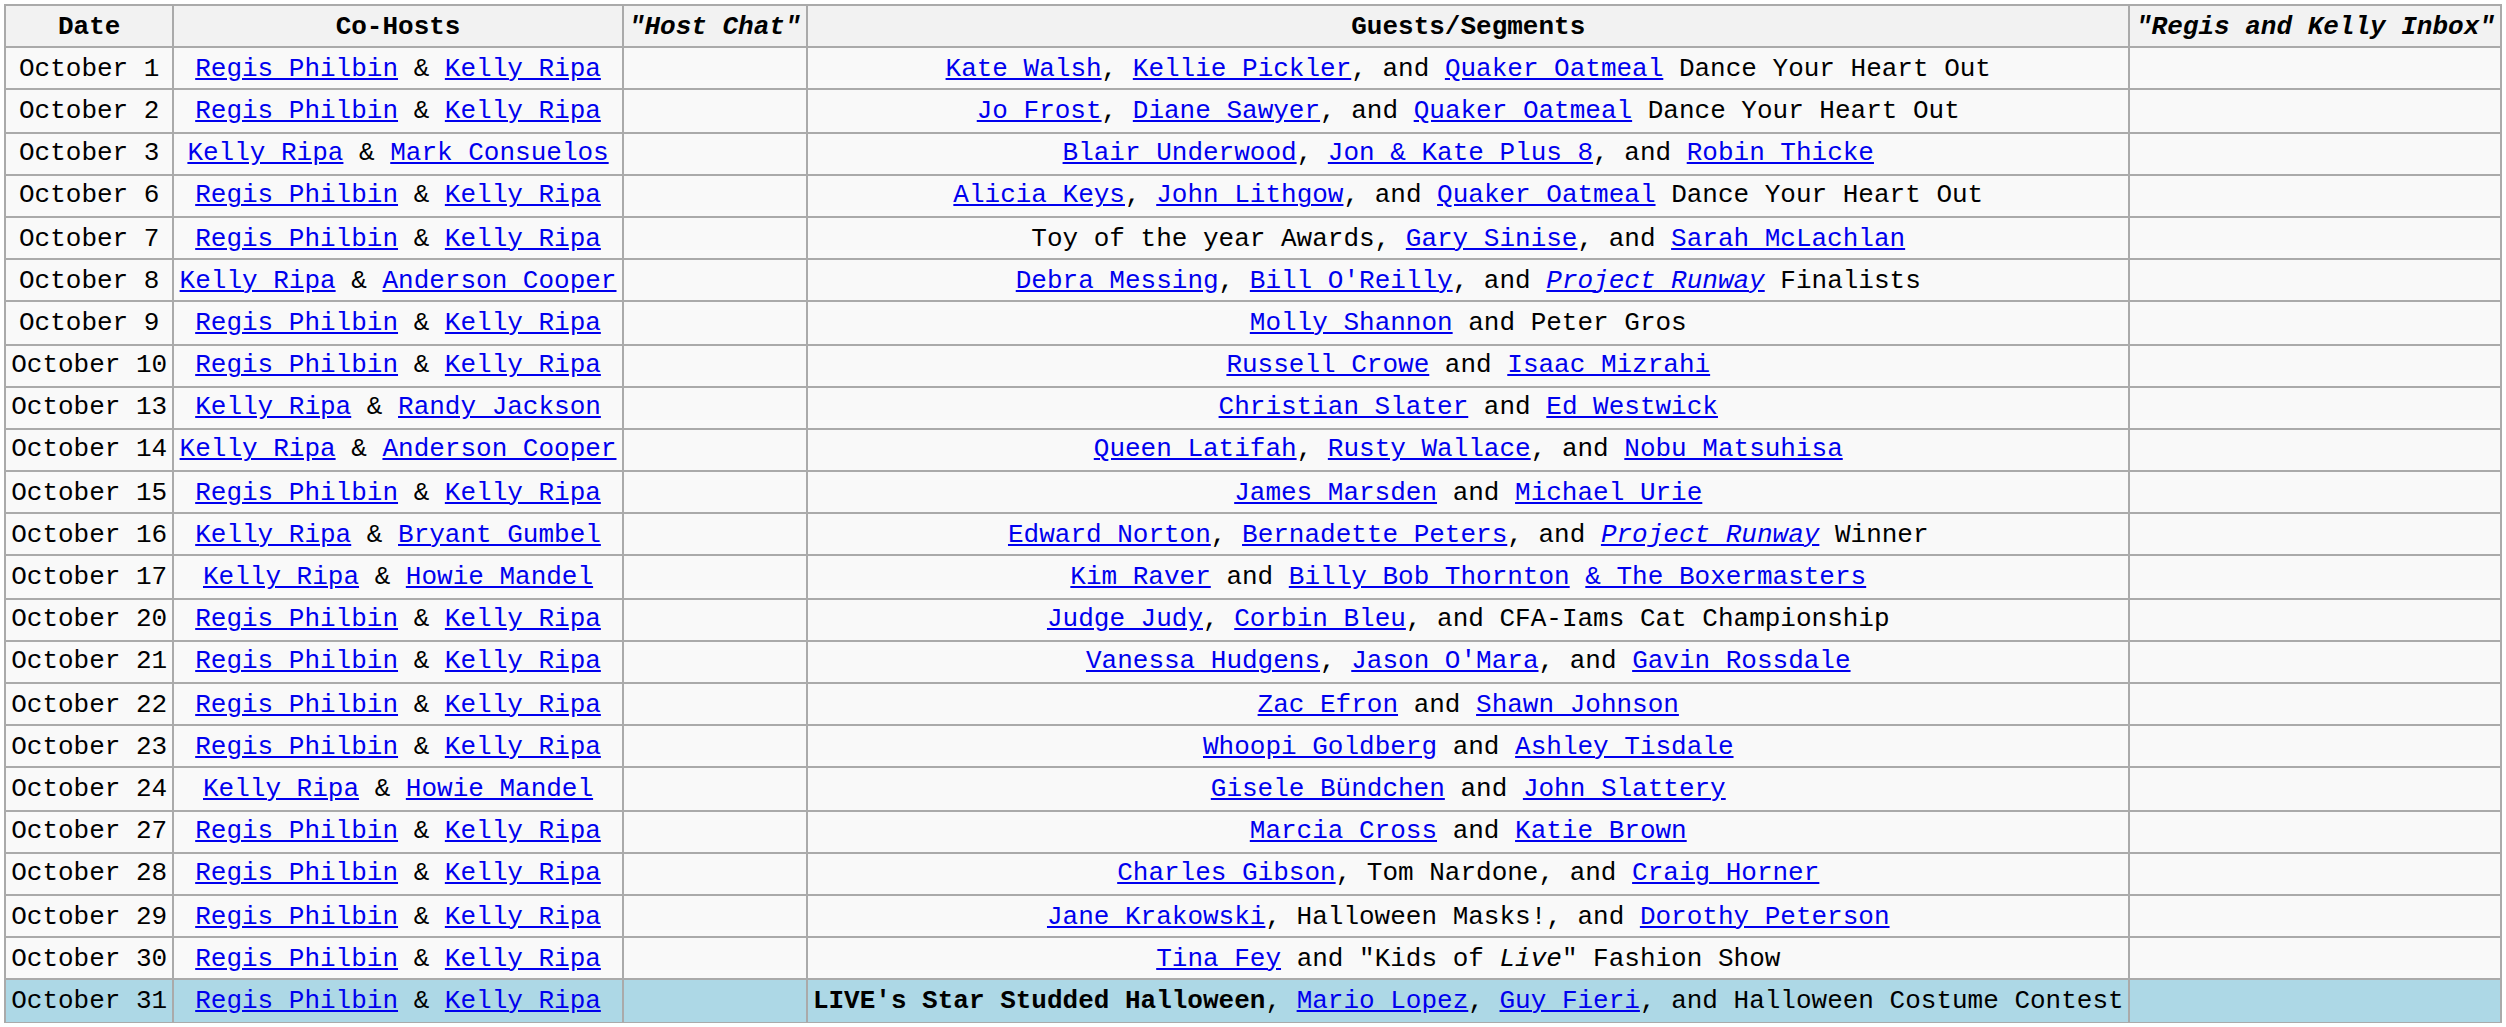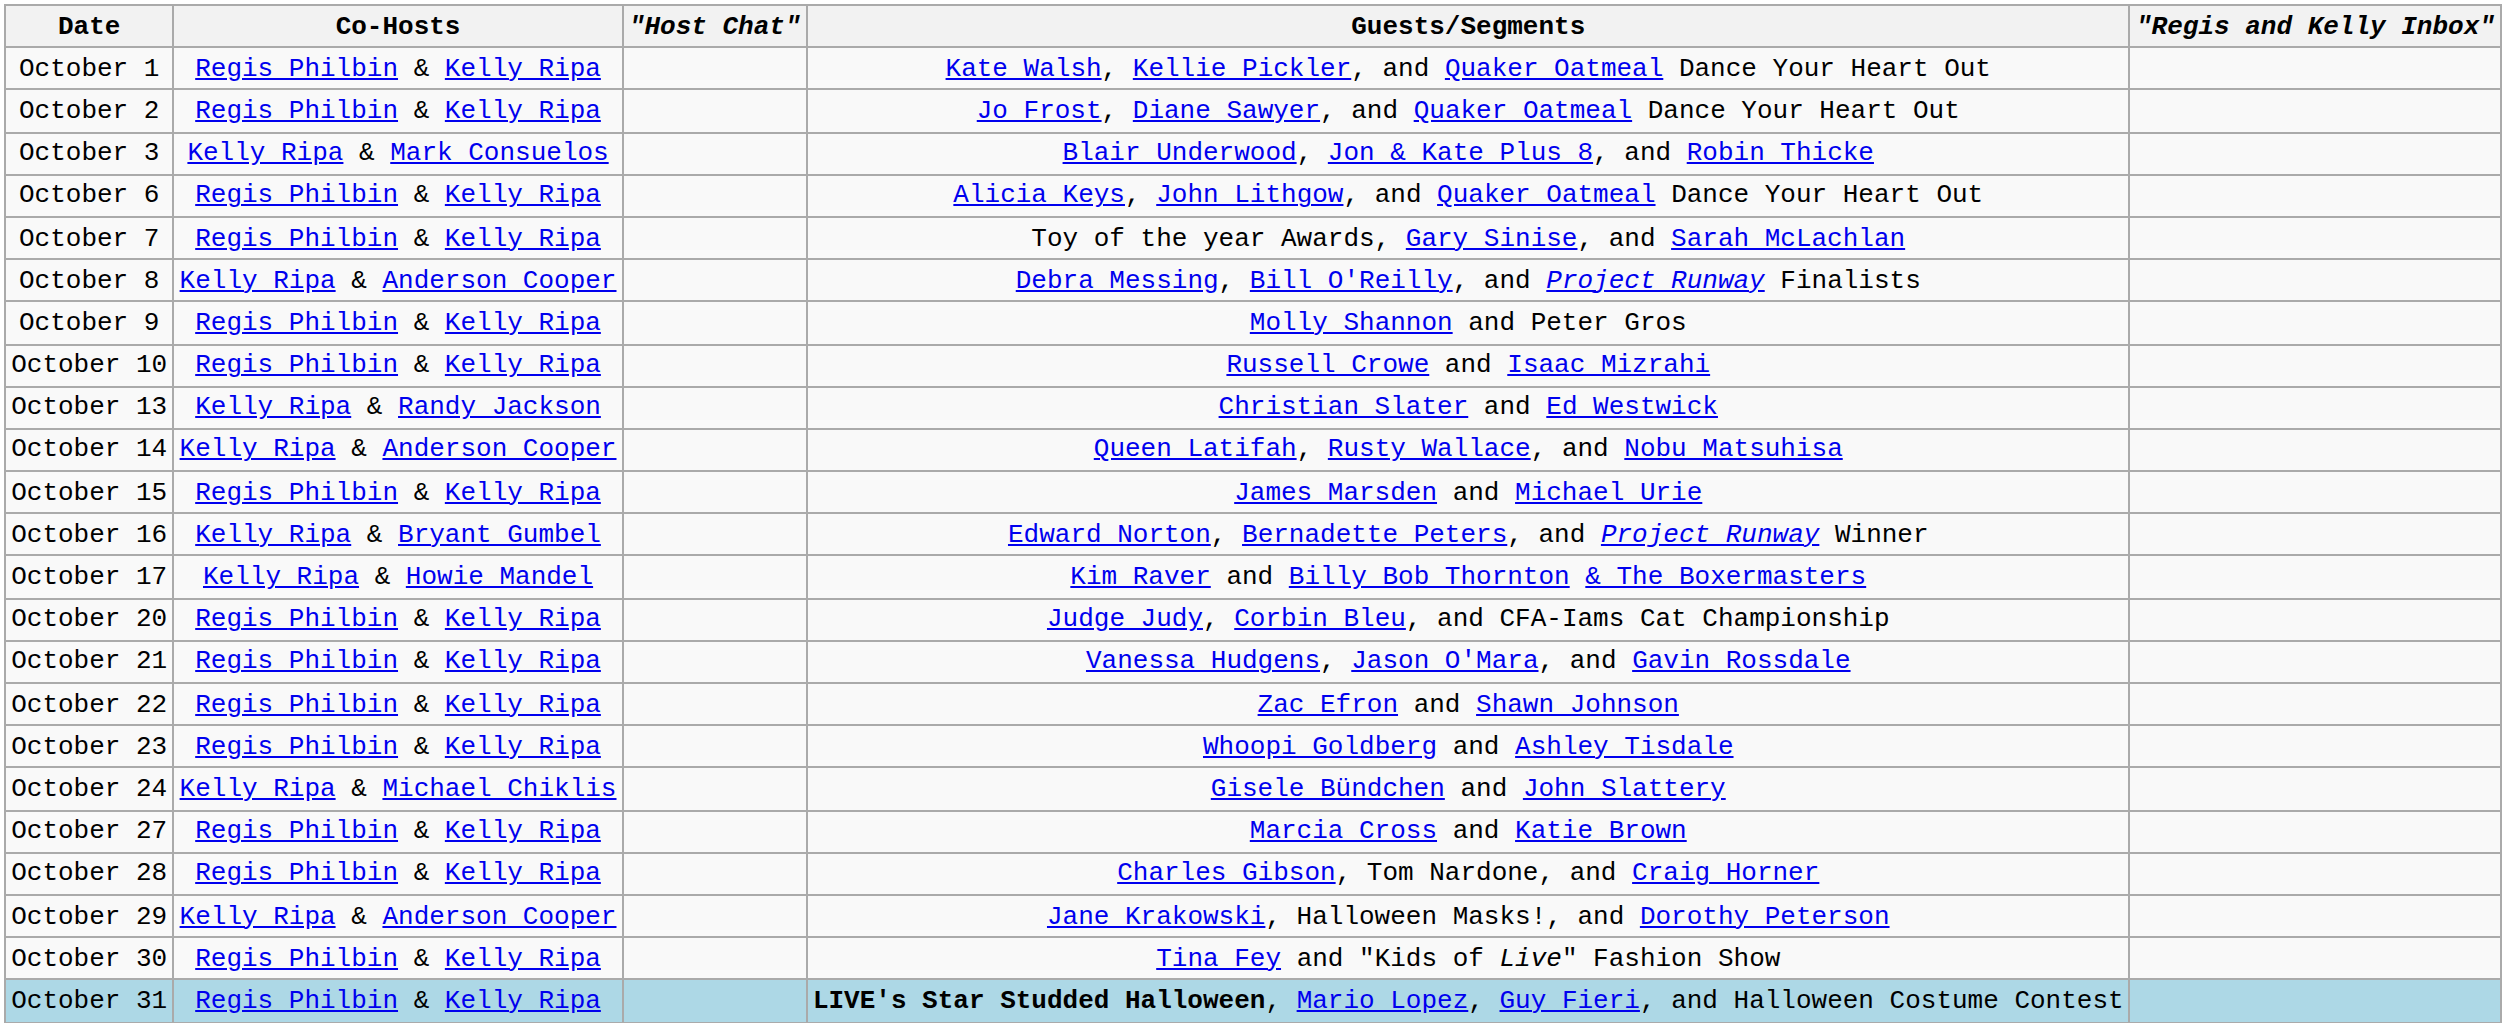 <table class="wikitable sortable" style="text-align:center;">
 <tr>
 <th>Date</th>
 <th>Co-Hosts</th>
 <th><em>"Host Chat"</em></th>
 <th>Guests/Segments</th>
 <th><em>"Regis and Kelly Inbox"</em></th>
 </tr>
 <tr>
 <td>October 1</td>
 <td><a href='#'>Regis Philbin</a> & <a href='#'>Kelly Ripa</a></td>
 <td></td>
 <td><a href='#'>Kate Walsh</a>, <a href='#'>Kellie Pickler</a>, and <a href='#'>Quaker Oatmeal</a> Dance Your Heart Out</td>
 <td></td>
 </tr>
 <tr>
 <td>October 2</td>
 <td><a href='#'>Regis Philbin</a> & <a href='#'>Kelly Ripa</a></td>
 <td></td>
 <td><a href='#'>Jo Frost</a>, <a href='#'>Diane Sawyer</a>, and <a href='#'>Quaker Oatmeal</a> Dance Your Heart Out</td>
 <td></td>
 </tr>
 <tr>
 <td>October 3</td>
 <td><a href='#'>Kelly Ripa</a> & <a href='#'>Mark Consuelos</a></td>
 <td></td>
 <td><a href='#'>Blair Underwood</a>, <a href='#'>Jon & Kate Plus 8</a>, and <a href='#'>Robin Thicke</a></td>
 <td></td>
 </tr>
 <tr>
 <td>October 6</td>
 <td><a href='#'>Regis Philbin</a> & <a href='#'>Kelly Ripa</a></td>
 <td></td>
 <td><a href='#'>Alicia Keys</a>, <a href='#'>John Lithgow</a>, and <a href='#'>Quaker Oatmeal</a> Dance Your Heart Out</td>
 <td></td>
 </tr>
 <tr>
 <td>October 7</td>
 <td><a href='#'>Regis Philbin</a> & <a href='#'>Kelly Ripa</a></td>
 <td></td>
 <td>Toy of the year Awards, <a href='#'>Gary Sinise</a>, and <a href='#'>Sarah McLachlan</a></td>
 <td></td>
 </tr>
 <tr>
 <td>October 8</td>
 <td><a href='#'>Kelly Ripa</a> & <a href='#'>Anderson Cooper</a></td>
 <td></td>
 <td><a href='#'>Debra Messing</a>, <a href='#'>Bill O'Reilly</a>, and <em><a href='#'>Project Runway</a></em> Finalists</td>
 <td></td>
 </tr>
 <tr>
 <td>October 9</td>
 <td><a href='#'>Regis Philbin</a> & <a href='#'>Kelly Ripa</a></td>
 <td></td>
 <td><a href='#'>Molly Shannon</a> and Peter Gros</td>
 <td></td>
 </tr>
 <tr>
 <td>October 10</td>
 <td><a href='#'>Regis Philbin</a> & <a href='#'>Kelly Ripa</a></td>
 <td></td>
 <td><a href='#'>Russell Crowe</a> and <a href='#'>Isaac Mizrahi</a></td>
 <td></td>
 </tr>
 <tr>
 <td>October 13</td>
 <td><a href='#'>Kelly Ripa</a> & <a href='#'>Randy Jackson</a></td>
 <td></td>
 <td><a href='#'>Christian Slater</a> and <a href='#'>Ed Westwick</a></td>
 <td></td>
 </tr>
 <tr>
 <td>October 14</td>
 <td><a href='#'>Kelly Ripa</a> & <a href='#'>Anderson Cooper</a></td>
 <td></td>
 <td><a href='#'>Queen Latifah</a>, <a href='#'>Rusty Wallace</a>, and <a href='#'>Nobu Matsuhisa</a></td>
 <td></td>
 </tr>
 <tr>
 <td>October 15</td>
 <td><a href='#'>Regis Philbin</a> & <a href='#'>Kelly Ripa</a></td>
 <td></td>
 <td><a href='#'>James Marsden</a> and <a href='#'>Michael Urie</a></td>
 <td></td>
 </tr>
 <tr>
 <td>October 16</td>
 <td><a href='#'>Kelly Ripa</a> & <a href='#'>Bryant Gumbel</a></td>
 <td></td>
 <td><a href='#'>Edward Norton</a>, <a href='#'>Bernadette Peters</a>, and <em><a href='#'>Project Runway</a></em> Winner</td>
 <td></td>
 </tr>
 <tr>
 <td>October 17</td>
 <td><a href='#'>Kelly Ripa</a> & <a href='#'>Howie Mandel</a></td>
 <td></td>
 <td><a href='#'>Kim Raver</a> and <a href='#'>Billy Bob Thornton</a> <a href='#'>& The Boxermasters</a></td>
 <td></td>
 </tr>
 <tr>
 <td>October 20</td>
 <td><a href='#'>Regis Philbin</a> & <a href='#'>Kelly Ripa</a></td>
 <td></td>
 <td><a href='#'>Judge Judy</a>, <a href='#'>Corbin Bleu</a>, and CFA-Iams Cat Championship</td>
 <td></td>
 </tr>
 <tr>
 <td>October 21</td>
 <td><a href='#'>Regis Philbin</a> & <a href='#'>Kelly Ripa</a></td>
 <td></td>
 <td><a href='#'>Vanessa Hudgens</a>, <a href='#'>Jason O'Mara</a>, and <a href='#'>Gavin Rossdale</a></td>
 <td></td>
 </tr>
 <tr>
 <td>October 22</td>
 <td><a href='#'>Regis Philbin</a> & <a href='#'>Kelly Ripa</a></td>
 <td></td>
 <td><a href='#'>Zac Efron</a> and <a href='#'>Shawn Johnson</a></td>
 <td></td>
 </tr>
 <tr>
 <td>October 23</td>
 <td><a href='#'>Regis Philbin</a> & <a href='#'>Kelly Ripa</a></td>
 <td></td>
 <td><a href='#'>Whoopi Goldberg</a> and <a href='#'>Ashley Tisdale</a></td>
 <td></td>
 </tr>
 <tr>
 <td>October 24</td>
-<td><a href='#'>Kelly Ripa</a> & <a href='#'>Howie Mandel</a></td>
+<td><a href='#'>Kelly Ripa</a> & <a href='#'>Michael Chiklis</a></td>
 <td></td>
 <td><a href='#'>Gisele Bündchen</a> and <a href='#'>John Slattery</a></td>
 <td></td>
 </tr>
 <tr>
 <td>October 27</td>
 <td><a href='#'>Regis Philbin</a> & <a href='#'>Kelly Ripa</a></td>
 <td></td>
 <td><a href='#'>Marcia Cross</a> and <a href='#'>Katie Brown</a></td>
 <td></td>
 </tr>
 <tr>
 <td>October 28</td>
 <td><a href='#'>Regis Philbin</a> & <a href='#'>Kelly Ripa</a></td>
 <td></td>
 <td><a href='#'>Charles Gibson</a>, Tom Nardone, and <a href='#'>Craig Horner</a></td>
 <td></td>
 </tr>
 <tr>
 <td>October 29</td>
-<td><a href='#'>Regis Philbin</a> & <a href='#'>Kelly Ripa</a></td>
+<td><a href='#'>Kelly Ripa</a> & <a href='#'>Anderson Cooper</a></td>
 <td></td>
 <td><a href='#'>Jane Krakowski</a>, Halloween Masks!, and <a href='#'>Dorothy Peterson</a></td>
 <td></td>
 </tr>
 <tr>
 <td>October 30</td>
 <td><a href='#'>Regis Philbin</a> & <a href='#'>Kelly Ripa</a></td>
 <td></td>
 <td><a href='#'>Tina Fey</a> and "Kids of <em>Live</em>" Fashion Show</td>
 <td></td>
 </tr>
 <tr style="background:lightblue;">
 <td>October 31</td>
 <td><a href='#'>Regis Philbin</a> & <a href='#'>Kelly Ripa</a></td>
 <td></td>
 <td><strong>LIVE's Star Studded Halloween</strong>, <a href='#'>Mario Lopez</a>, <a href='#'>Guy Fieri</a>, and Halloween Costume Contest</td>
 <td></td>
 </tr>
 </table>
